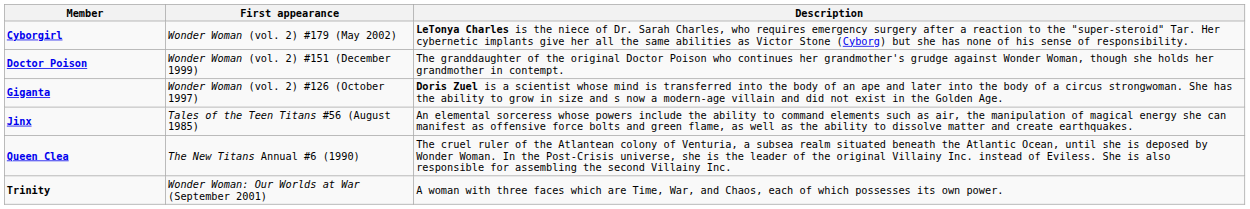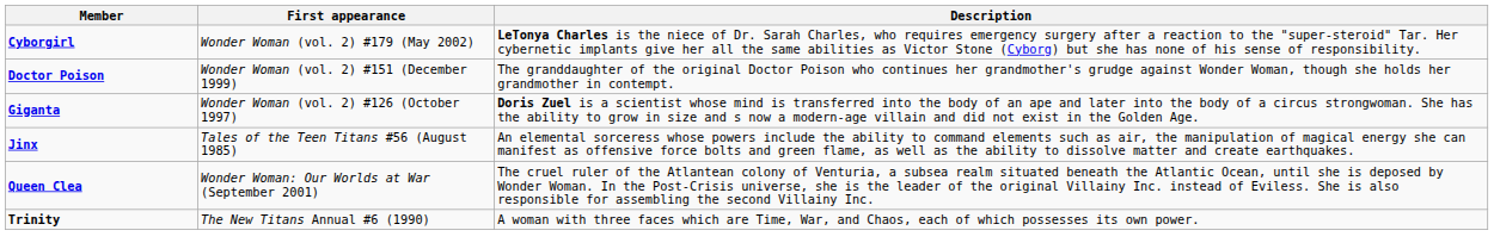 <table class="wikitable">
 <tr>
 <th width="13%">Member</th>
 <th width="20%">First appearance</th>
 <th width="67%">Description</th>
 </tr>
 <tr>
 <td><strong><a href='#'>Cyborgirl</a></strong></td>
 <td><em>Wonder Woman</em> (vol. 2) #179 (May 2002)</td>
 <td><strong>LeTonya Charles</strong> is the niece of Dr. Sarah Charles, who requires emergency surgery after a reaction to the "super-steroid" Tar. Her cybernetic implants give her all the same abilities as Victor Stone (<a href='#'>Cyborg</a>) but she has none of his sense of responsibility.</td>
 </tr>
 <tr>
 <td><strong><a href='#'>Doctor Poison</a></strong></td>
 <td><em>Wonder Woman</em> (vol. 2) #151 (December 1999)</td>
 <td>The granddaughter of the original Doctor Poison who continues her grandmother's grudge against Wonder Woman, though she holds her grandmother in contempt.</td>
 </tr>
 <tr>
 <td><strong><a href='#'>Giganta</a></strong></td>
 <td><em>Wonder Woman</em> (vol. 2) #126 (October 1997)</td>
 <td><strong>Doris Zuel</strong> is a scientist whose mind is transferred into the body of an ape and later into the body of a circus strongwoman. She has the ability to grow in size and s now a modern-age villain and did not exist in the Golden Age.</td>
 </tr>
 <tr>
 <td><strong><a href='#'>Jinx</a></strong></td>
 <td><em>Tales of the Teen Titans</em> #56 (August 1985)</td>
 <td>An elemental sorceress whose powers include the ability to command elements such as air, the manipulation of magical energy she can manifest as offensive force bolts and green flame, as well as the ability to dissolve matter and create earthquakes.</td>
 </tr>
 <tr>
 <td><strong><a href='#'>Queen Clea</a></strong></td>
-<td><em>The New Titans</em> Annual #6 (1990)</td>
+<td><em>Wonder Woman: Our Worlds at War</em> (September 2001)</td>
 <td>The cruel ruler of the Atlantean colony of Venturia, a subsea realm situated beneath the Atlantic Ocean, until she is deposed by Wonder Woman. In the Post-Crisis universe, she is the leader of the original Villainy Inc. instead of Eviless. She is also responsible for assembling the second Villainy Inc.</td>
 </tr>
 <tr>
 <td><strong>Trinity</strong></td>
-<td><em>Wonder Woman: Our Worlds at War</em> (September 2001)</td>
+<td><em>The New Titans</em> Annual #6 (1990)</td>
 <td>A woman with three faces which are Time, War, and Chaos, each of which possesses its own power.</td>
 </tr>
 </table>
